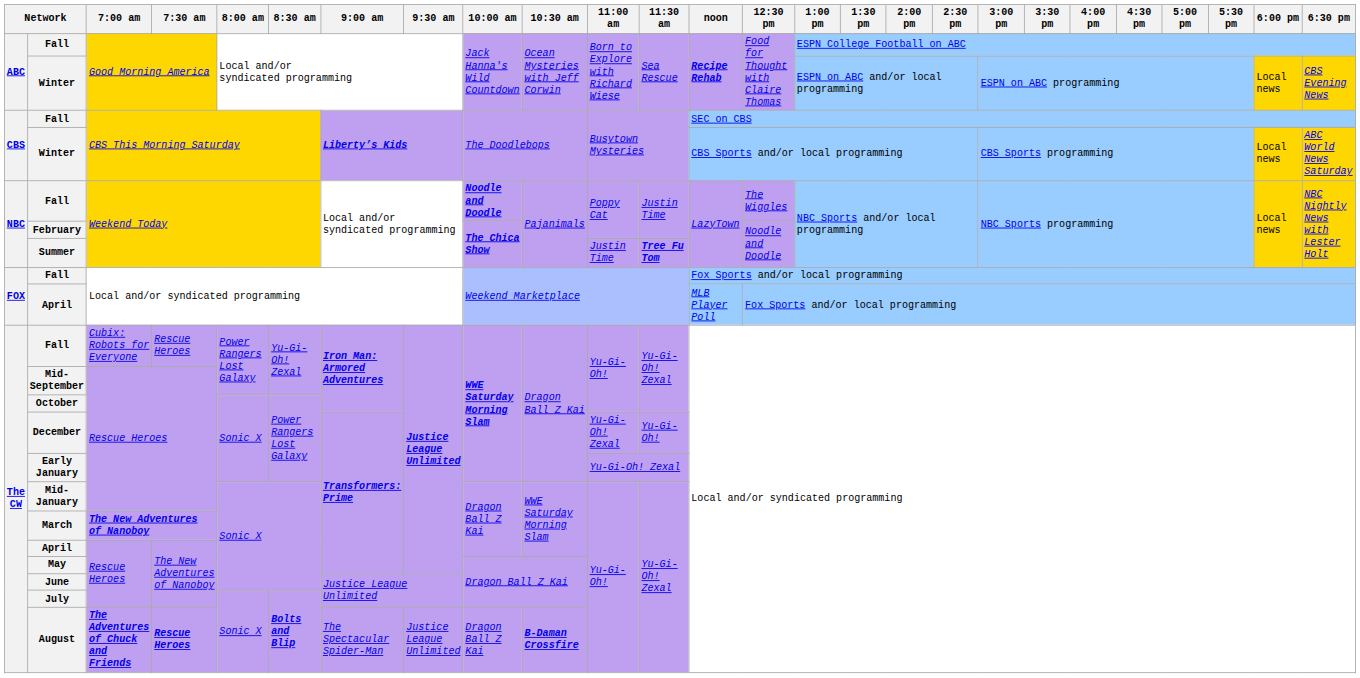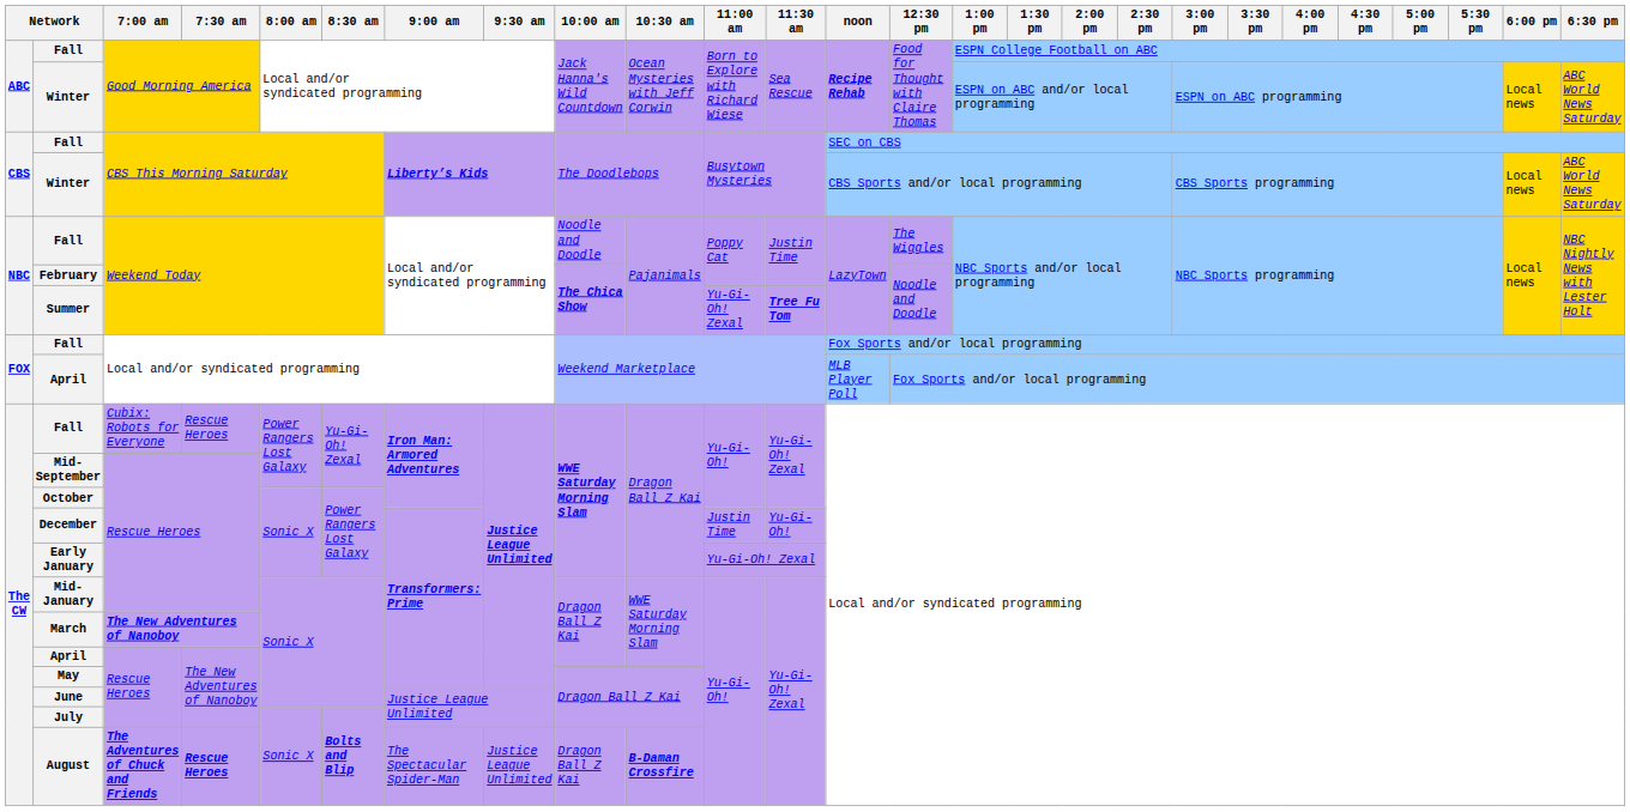 <table class=wikitable style=font-size:90%>
 <tr>
 <th width=1.5% bgcolor=#C0C0C0 colspan=2>Network</th>
 <th width=4% bgcolor=#C0C0C0>7:00 am</th>
 <th width=4% bgcolor=#C0C0C0>7:30 am</th>
 <th width=4% bgcolor=#C0C0C0>8:00 am</th>
 <th width=4% bgcolor=#C0C0C0>8:30 am</th>
 <th width=4% bgcolor=#C0C0C0>9:00 am</th>
 <th width=4% bgcolor=#C0C0C0>9:30 am</th>
 <th width=4% bgcolor=#C0C0C0>10:00 am</th>
 <th width=4% bgcolor=#C0C0C0>10:30 am</th>
 <th width=4% bgcolor=#C0C0C0>11:00 am</th>
 <th width=4% bgcolor=#C0C0C0>11:30 am</th>
 <th width=4% bgcolor=#C0C0C0>noon</th>
 <th width=4% bgcolor=#C0C0C0>12:30 pm</th>
 <th width=4% bgcolor=#C0C0C0>1:00 pm</th>
 <th width=4% bgcolor=#C0C0C0>1:30 pm</th>
 <th width=4% bgcolor=#C0C0C0>2:00 pm</th>
 <th width=4% bgcolor=#C0C0C0>2:30 pm</th>
 <th width=4% bgcolor=#C0C0C0>3:00 pm</th>
 <th width=4% bgcolor=#C0C0C0>3:30 pm</th>
 <th width=4% bgcolor=#C0C0C0>4:00 pm</th>
 <th width=4% bgcolor=#C0C0C0>4:30 pm</th>
 <th width=4% bgcolor=#C0C0C0>5:00 pm</th>
 <th width=4% bgcolor=#C0C0C0>5:30 pm</th>
 <th width=4% bgcolor=#C0C0C0>6:00 pm</th>
 <th width=4% bgcolor=#C0C0C0>6:30 pm</th>
 </tr>
 <tr>
 <th bgcolor=#C0C0C0 rowspan=2><a href='#'>ABC</a></th>
 <th>Fall</th>
 <td bgcolor=gold colspan=2 rowspan=2><em><a href='#'>Good Morning America</a></em></td>
 <td bgcolor=white colspan=4 rowspan=2>Local and/or<br> syndicated programming</td>
 <td bgcolor=bf9fef rowspan=2><em><a href='#'>Jack Hanna's Wild Countdown</a></em></td>
 <td bgcolor=bf9fef rowspan=2><em><a href='#'>Ocean Mysteries with Jeff Corwin</a></em></td>
 <td bgcolor=bf9fef rowspan=2><em><a href='#'>Born to Explore with Richard Wiese</a></em></td>
 <td bgcolor=bf9fef rowspan=2><em><a href='#'>Sea Rescue</a></em></td>
 <td bgcolor=bf9fef rowspan=2><strong><em><a href='#'>Recipe Rehab</a></em></strong></td>
 <td bgcolor=bf9fef rowspan=2><em><a href='#'>Food for Thought with Claire Thomas</a></em></td>
 <td bgcolor=99ccff colspan=12><a href='#'>ESPN College Football on ABC</a></td>
 </tr>
 <tr>
 <th>Winter</th>
 <td bgcolor=99ccff colspan=4><a href='#'>ESPN on ABC</a> and/or local programming</td>
 <td bgcolor=99ccff colspan=6><a href='#'>ESPN on ABC</a> programming</td>
 <td bgcolor=gold>Local news</td>
-<td bgcolor=gold><em><a href='#'>CBS Evening News</a></em></td>
+<td bgcolor=gold><em><a href='#'>ABC World News Saturday</a></em></td>
 </tr>
 <tr>
 <th bgcolor=#C0C0C0 rowspan=2><a href='#'>CBS</a></th>
 <th>Fall</th>
 <td bgcolor=gold colspan=4 rowspan=2><em><a href='#'>CBS This Morning Saturday</a></em></td>
 <td bgcolor=bf9fef colspan=2 rowspan=2><strong><em><a href='#'>Liberty’s Kids</a></em></strong></td>
 <td bgcolor=bf9fef colspan=2 rowspan=2><em><a href='#'>The Doodlebops</a></em></td>
 <td bgcolor=bf9fef colspan=2 rowspan=2><em><a href='#'>Busytown Mysteries</a></em></td>
 <td bgcolor=99ccff colspan=14><a href='#'>SEC on CBS</a></td>
 </tr>
 <tr>
 <th>Winter</th>
 <td bgcolor=99ccff colspan=6><a href='#'>CBS Sports</a> and/or local programming</td>
 <td bgcolor=99ccff colspan=6><a href='#'>CBS Sports</a> programming</td>
 <td bgcolor=gold>Local news</td>
 <td bgcolor=gold><em><a href='#'>ABC World News Saturday</a></em></td>
 </tr>
 <tr>
 <th bgcolor=#C0C0C0 rowspan=3><a href='#'>NBC</a></th>
 <th>Fall</th>
 <td bgcolor=gold colspan=4 rowspan=3><em><a href='#'>Weekend Today</a></em></td>
 <td bgcolor=white colspan=2 rowspan=3>Local and/or<br>syndicated programming</td>
-<td bgcolor=bf9fef rowspan=1><strong><em><a href='#'>Noodle and Doodle</a></em></strong></td>
+<td bgcolor=bf9fef rowspan=1><em><a href='#'>Noodle and Doodle</a></em></td>
 <td bgcolor=bf9fef rowspan=3><em><a href='#'>Pajanimals</a></em></td>
 <td bgcolor=bf9fef rowspan=2><em><a href='#'>Poppy Cat</a></em></td>
 <td bgcolor=bf9fef rowspan=2><em><a href='#'>Justin Time</a></em></td>
 <td bgcolor=bf9fef rowspan=3><em><a href='#'>LazyTown</a></em></td>
 <td bgcolor=bf9fef rowspan=1><em><a href='#'>The Wiggles</a></em></td>
 <td bgcolor=99ccff colspan=4 rowspan=3><a href='#'>NBC Sports</a> and/or local programming</td>
 <td bgcolor=99ccff colspan=6 rowspan=3><a href='#'>NBC Sports</a> programming</td>
 <td bgcolor=gold rowspan=3>Local news</td>
 <td bgcolor=gold rowspan=3><em><a href='#'>NBC Nightly News with Lester Holt</a></em></td>
 </tr>
 <tr>
 <th>February</th>
 <td bgcolor=bf9fef rowspan=2><strong><em><a href='#'>The Chica Show</a></em></strong></td>
 <td bgcolor=bf9fef rowspan=2><em><a href='#'>Noodle and Doodle</a></em></td>
 </tr>
 <tr>
 <th>Summer</th>
-<td bgcolor=bf9fef rowspan=1><em><a href='#'>Justin Time</a></em></td>
+<td bgcolor=bf9fef rowspan=1><em><a href='#'>Yu-Gi-Oh! Zexal</a></em></td>
 <td bgcolor=bf9fef rowspan=1><strong><em><a href='#'>Tree Fu Tom</a></em></strong></td>
 </tr>
 <tr>
 <th bgcolor=#C0C0C0 rowspan=2><a href='#'>FOX</a></th>
 <th>Fall</th>
 <td bgcolor=white colspan=6 rowspan=2>Local and/or syndicated programming</td>
 <td bgcolor=abbfff colspan=4 rowspan=2><em><a href='#'>Weekend Marketplace</a></em></td>
 <td bgcolor=99ccff colspan=14><a href='#'>Fox Sports</a> and/or local programming</td>
 </tr>
 <tr>
 <th>April</th>
 <td bgcolor=99ccff><em><a href='#'>MLB Player Poll</a></em></td>
 <td bgcolor=99ccff colspan=13><a href='#'>Fox Sports</a> and/or local programming</td>
 </tr>
 <tr>
 <th bgcolor=bf9fef rowspan=12><a href='#'>The CW</a></th>
 <th>Fall</th>
 <td bgcolor=bf9fef rowspan=1><em><a href='#'>Cubix: Robots for Everyone</a></em> </td>
 <td bgcolor=bf9fef rowspan=1><em><a href='#'>Rescue Heroes</a></em> </td>
 <td bgcolor=bf9fef rowspan=2><em><a href='#'>Power Rangers Lost Galaxy</a></em> </td>
 <td bgcolor=bf9fef rowspan=2><em><a href='#'>Yu-Gi-Oh! Zexal</a></em></td>
 <td bgcolor=bf9fef rowspan=3><strong><em><a href='#'>Iron Man: Armored Adventures</a></em></strong></td>
 <td bgcolor=bf9fef rowspan=9><strong><em><a href='#'>Justice League Unlimited</a></em></strong></td>
 <td bgcolor=bf9fef rowspan=5><strong><em><a href='#'>WWE Saturday Morning Slam</a></em></strong></td>
 <td bgcolor=bf9fef rowspan=5><em><a href='#'>Dragon Ball Z Kai</a></em></td>
 <td bgcolor=bf9fef rowspan=3><em><a href='#'>Yu-Gi-Oh!</a></em> </td>
 <td bgcolor=bf9fef rowspan=3><em><a href='#'>Yu-Gi-Oh! Zexal</a></em></td>
 <td bgcolor=white colspan=14 rowspan=12>Local and/or syndicated programming</td>
 </tr>
 <tr>
 <th>Mid-September</th>
 <td bgcolor=bf9fef colspan=2 rowspan=5><em><a href='#'>Rescue Heroes</a></em> </td>
 </tr>
 <tr>
 <th>October</th>
 <td bgcolor=bf9fef rowspan=3><em><a href='#'>Sonic X</a></em> </td>
 <td bgcolor=bf9fef rowspan=3><em><a href='#'>Power Rangers Lost Galaxy</a></em> </td>
 </tr>
 <tr>
 <th>December</th>
 <td bgcolor=bf9fef rowspan=6><strong><em><a href='#'>Transformers: Prime</a></em></strong></td>
-<td bgcolor=bf9fef rowspan=1><em><a href='#'>Yu-Gi-Oh! Zexal</a></em></td>
+<td bgcolor=bf9fef rowspan=1><em><a href='#'>Justin Time</a></em></td>
 <td bgcolor=bf9fef rowspan=1><em><a href='#'>Yu-Gi-Oh!</a></em> </td>
 </tr>
 <tr>
 <th>Early January</th>
 <td bgcolor=bf9fef colspan=2 rowspan=1><em><a href='#'>Yu-Gi-Oh! Zexal</a></em></td>
 </tr>
 <tr>
 <th>Mid-January</th>
 <td bgcolor=bf9fef colspan=2 rowspan=5><em><a href='#'>Sonic X</a></em> </td>
 <td bgcolor=bf9fef rowspan=3><em><a href='#'>Dragon Ball Z Kai</a></em></td>
 <td bgcolor=bf9fef rowspan=3><em><a href='#'>WWE Saturday Morning Slam</a></em></td>
 <td bgcolor=bf9fef rowspan=7><em><a href='#'>Yu-Gi-Oh!</a></em> </td>
 <td bgcolor=bf9fef rowspan=7><em><a href='#'>Yu-Gi-Oh! Zexal</a></em></td>
 </tr>
 <tr>
 <th>March</th>
 <td bgcolor=bf9fef colspan=2 rowspan=1><strong><em><a href='#'>The New Adventures of Nanoboy</a></em></strong></td>
 </tr>
 <tr>
 <th>April</th>
 <td bgcolor=bf9fef rowspan=4><em><a href='#'>Rescue Heroes</a></em> </td>
 <td bgcolor=bf9fef rowspan=4><em><a href='#'>The New Adventures of Nanoboy</a></em></td>
 </tr>
 <tr>
 <th>May</th>
 <td bgcolor=bf9fef colspan=2 rowspan=3><em><a href='#'>Dragon Ball Z Kai</a></em></td>
 </tr>
 <tr>
 <th>June</th>
 <td bgcolor=bf9fef colspan=2 rowspan=2><em><a href='#'>Justice League Unlimited</a></em></td>
 </tr>
 <tr>
 <th>July</th>
 <td bgcolor=bf9fef rowspan=2><em><a href='#'>Sonic X</a></em> </td>
 <td bgcolor=bf9fef rowspan=2><strong><em><a href='#'>Bolts and Blip</a></em></strong></td>
 </tr>
 <tr>
 <th>August</th>
 <td bgcolor=bf9fef rowspan=1><strong><em><a href='#'>The Adventures of Chuck and Friends</a></em></strong></td>
 <td bgcolor=bf9fef rowspan=1><strong><em><a href='#'>Rescue Heroes</a></em> </strong></td>
 <td bgcolor=bf9fef rowspan=1><em><a href='#'>The Spectacular Spider-Man</a></em> </td>
 <td bgcolor=bf9fef rowspan=1><em><a href='#'>Justice League Unlimited</a></em></td>
 <td bgcolor=bf9fef rowspan=1><em><a href='#'>Dragon Ball Z Kai</a></em></td>
 <td bgcolor=bf9fef rowspan=1><strong><em><a href='#'>B-Daman Crossfire</a></em></strong></td>
 </tr>
 </table>
